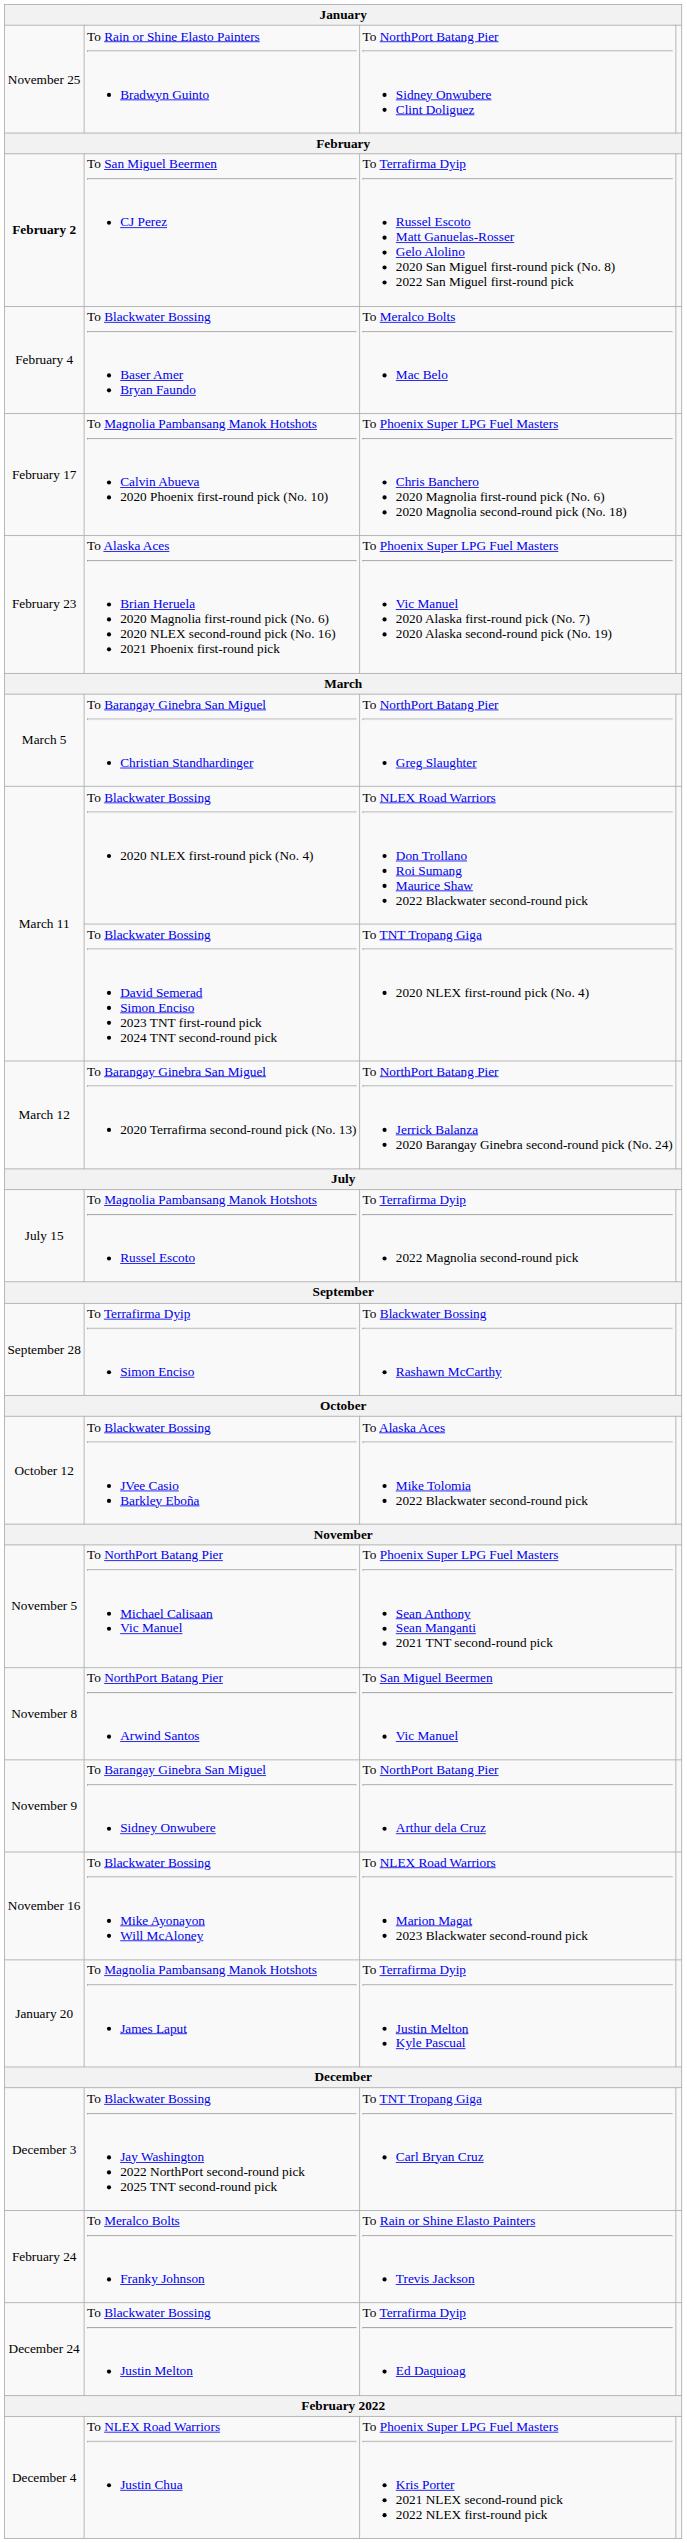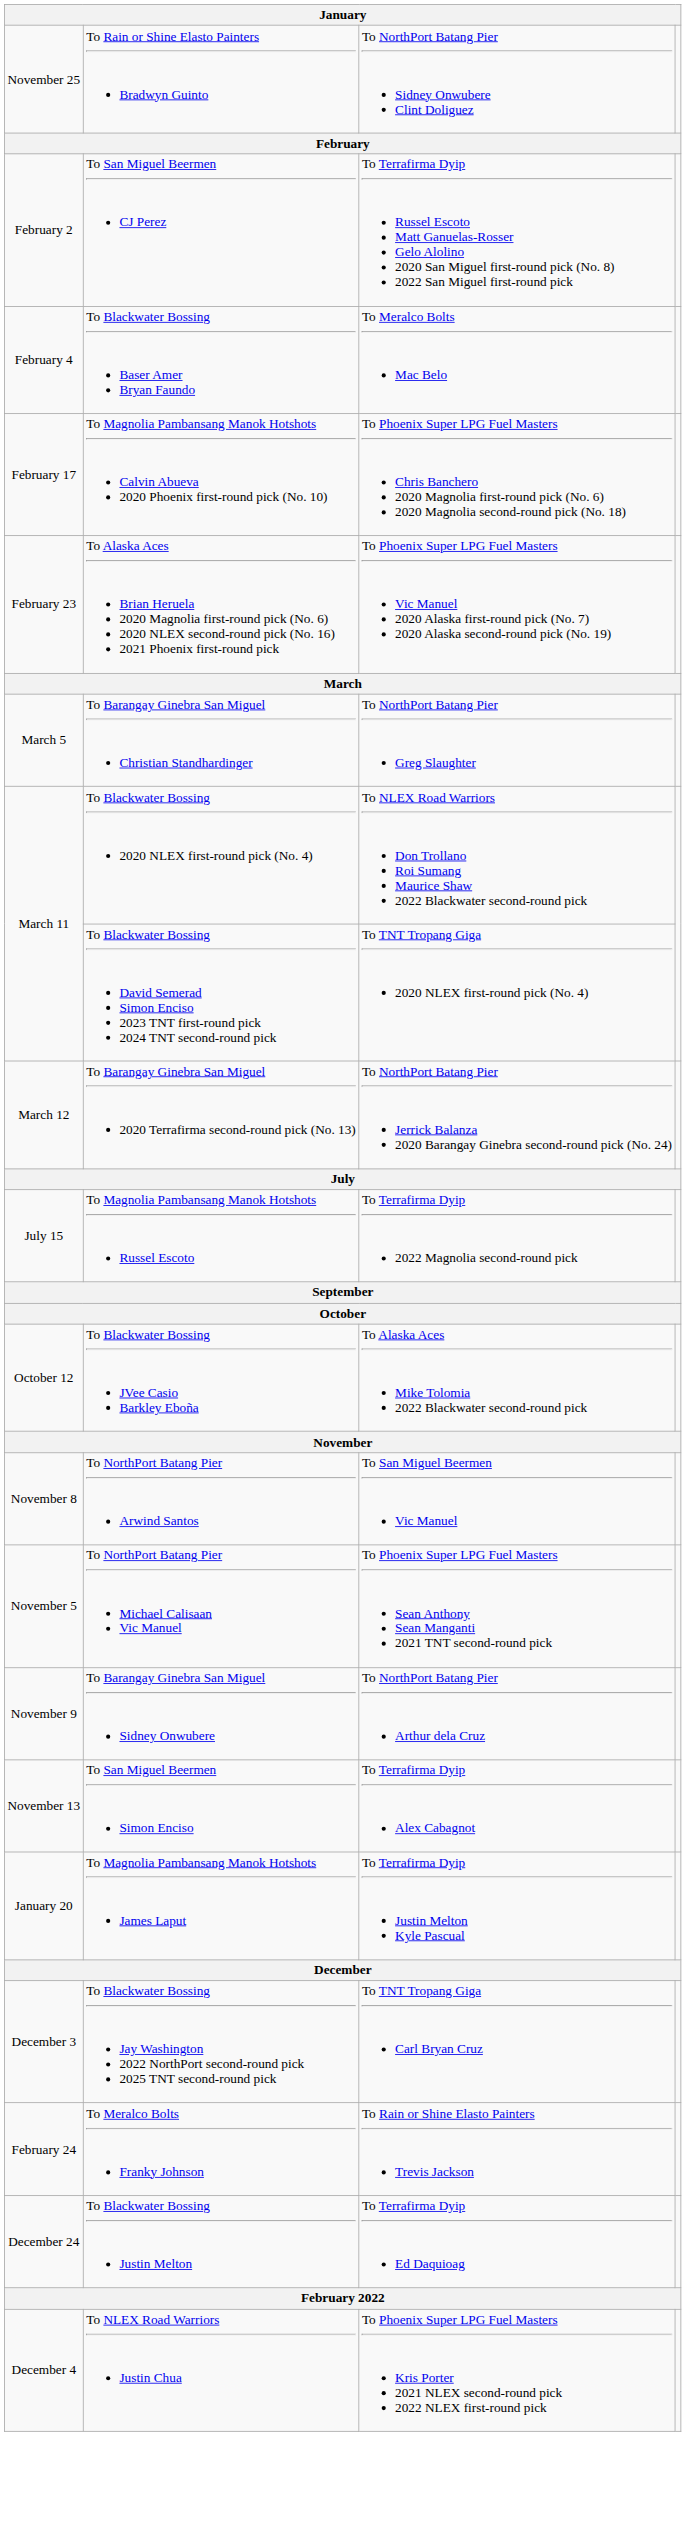 <table class="wikitable" style="text-align:center">
 <tr>
 <th colspan="4">January</th>
 </tr>
 <tr>
 <td>November 25</td>
 <td align="left" valign="top">To <a href='#'>Rain or Shine Elasto Painters</a><hr><br><ul><li><a href='#'>Bradwyn Guinto</a></li></ul></td>
 <td align="left" valign="top">To <a href='#'>NorthPort Batang Pier</a><hr><br><ul><li><a href='#'>Sidney Onwubere</a></li><li><a href='#'>Clint Doliguez</a></li></ul></td>
 <td></td>
 </tr>
 <tr>
 <th colspan="4">February</th>
 </tr>
 <tr>
-<td><strong>February 2</strong></td>
+<td>February 2</td>
 <td align="left" valign="top">To <a href='#'>San Miguel Beermen</a><hr><br><ul><li><a href='#'>CJ Perez</a></li></ul></td>
 <td align="left" valign="top">To <a href='#'>Terrafirma Dyip</a><hr><br><ul><li><a href='#'>Russel Escoto</a></li><li><a href='#'>Matt Ganuelas-Rosser</a></li><li><a href='#'>Gelo Alolino</a></li><li>2020 San Miguel first-round pick (No. 8)</li><li>2022 San Miguel first-round pick</li></ul></td>
 <td></td>
 </tr>
 <tr>
 <td>February 4</td>
 <td align="left" valign="top">To <a href='#'>Blackwater Bossing</a><hr><br><ul><li><a href='#'>Baser Amer</a></li><li><a href='#'>Bryan Faundo</a></li></ul></td>
 <td align="left" valign="top">To <a href='#'>Meralco Bolts</a><hr><br><ul><li><a href='#'>Mac Belo</a></li></ul></td>
 <td></td>
 </tr>
 <tr>
 <td>February 17</td>
 <td align="left" valign="top">To <a href='#'>Magnolia Pambansang Manok Hotshots</a><hr><br><ul><li><a href='#'>Calvin Abueva</a></li><li>2020 Phoenix first-round pick (No. 10)</li></ul></td>
 <td align="left" valign="top">To <a href='#'>Phoenix Super LPG Fuel Masters</a><hr><br><ul><li><a href='#'>Chris Banchero</a></li><li>2020 Magnolia first-round pick (No. 6)</li><li>2020 Magnolia second-round pick (No. 18)</li></ul></td>
 <td></td>
 </tr>
 <tr>
 <td>February 23</td>
 <td align="left" valign="top">To <a href='#'>Alaska Aces</a><hr><br><ul><li><a href='#'>Brian Heruela</a></li><li>2020 Magnolia first-round pick (No. 6)</li><li>2020 NLEX second-round pick (No. 16)</li><li>2021 Phoenix first-round pick</li></ul></td>
 <td align="left" valign="top">To <a href='#'>Phoenix Super LPG Fuel Masters</a><hr><br><ul><li><a href='#'>Vic Manuel</a></li><li>2020 Alaska first-round pick (No. 7)</li><li>2020 Alaska second-round pick (No. 19)</li></ul></td>
 <td></td>
 </tr>
 <tr>
 <th colspan="4">March</th>
 </tr>
 <tr>
 <td>March 5</td>
 <td align="left" valign="top">To <a href='#'>Barangay Ginebra San Miguel</a><hr><br><ul><li><a href='#'>Christian Standhardinger</a></li></ul></td>
 <td align="left" valign="top">To <a href='#'>NorthPort Batang Pier</a><hr><br><ul><li><a href='#'>Greg Slaughter</a></li></ul></td>
 <td></td>
 </tr>
 <tr>
 <td rowspan=2>March 11</td>
 <td align="left" valign="top">To <a href='#'>Blackwater Bossing</a><hr><br><ul><li>2020 NLEX first-round pick (No. 4)</li></ul></td>
 <td align="left" valign="top">To <a href='#'>NLEX Road Warriors</a><hr><br><ul><li><a href='#'>Don Trollano</a></li><li><a href='#'>Roi Sumang</a></li><li><a href='#'>Maurice Shaw</a></li><li>2022 Blackwater second-round pick</li></ul></td>
 <td rowspan=2></td>
 </tr>
 <tr>
 <td align="left" valign="top">To <a href='#'>Blackwater Bossing</a><hr><br><ul><li><a href='#'>David Semerad</a></li><li><a href='#'>Simon Enciso</a></li><li>2023 TNT first-round pick</li><li>2024 TNT second-round pick</li></ul></td>
 <td align="left" valign="top">To <a href='#'>TNT Tropang Giga</a><hr><br><ul><li>2020 NLEX first-round pick (No. 4)</li></ul></td>
 </tr>
 <tr>
 <td>March 12</td>
 <td align="left" valign="top">To <a href='#'>Barangay Ginebra San Miguel</a><hr><br><ul><li>2020 Terrafirma second-round pick (No. 13)</li></ul></td>
 <td align="left" valign="top">To <a href='#'>NorthPort Batang Pier</a><hr><br><ul><li><a href='#'>Jerrick Balanza</a></li><li>2020 Barangay Ginebra second-round pick (No. 24)</li></ul></td>
 <td></td>
 </tr>
 <tr>
 <th colspan="4">July</th>
 </tr>
 <tr>
 <td>July 15</td>
 <td align="left" valign="top">To <a href='#'>Magnolia Pambansang Manok Hotshots</a><hr><br><ul><li><a href='#'>Russel Escoto</a></li></ul></td>
 <td align="left" valign="top">To <a href='#'>Terrafirma Dyip</a><hr><br><ul><li>2022 Magnolia second-round pick</li></ul></td>
 <td></td>
 </tr>
 <tr>
 <th colspan="4">September</th>
 </tr>
 <tr>
-<td>September 28</td>
-<td align="left" valign="top">To <a href='#'>Terrafirma Dyip</a><hr><br><ul><li><a href='#'>Simon Enciso</a></li></ul></td>
-<td align="left" valign="top">To <a href='#'>Blackwater Bossing</a><hr><br><ul><li><a href='#'>Rashawn McCarthy</a></li></ul></td>
-<td></td>
-</tr>
-<tr>
 <th colspan="4">October</th>
 </tr>
 <tr>
 <td>October 12</td>
 <td align="left" valign="top">To <a href='#'>Blackwater Bossing</a><hr><br><ul><li><a href='#'>JVee Casio</a></li><li><a href='#'>Barkley Eboña</a></li></ul></td>
 <td align="left" valign="top">To <a href='#'>Alaska Aces</a><hr><br><ul><li><a href='#'>Mike Tolomia</a></li><li>2022 Blackwater second-round pick</li></ul></td>
 <td></td>
 </tr>
 <tr>
 <th colspan="4">November</th>
 </tr>
 <tr>
+<td>November 8</td>
+<td align="left" valign="top">To <a href='#'>NorthPort Batang Pier</a><hr><br><ul><li><a href='#'>Arwind Santos</a></li></ul></td>
+<td align="left" valign="top">To <a href='#'>San Miguel Beermen</a><hr><br><ul><li><a href='#'>Vic Manuel</a></li></ul></td>
+<td></td>
+</tr>
+<tr>
 <td>November 5</td>
 <td align="left" valign="top">To <a href='#'>NorthPort Batang Pier</a><hr><br><ul><li><a href='#'>Michael Calisaan</a></li><li><a href='#'>Vic Manuel</a></li></ul></td>
 <td align="left" valign="top">To <a href='#'>Phoenix Super LPG Fuel Masters</a><hr><br><ul><li><a href='#'>Sean Anthony</a></li><li><a href='#'>Sean Manganti</a></li><li>2021 TNT second-round pick</li></ul></td>
-<td></td>
-</tr>
-<tr>
-<td>November 8</td>
-<td align="left" valign="top">To <a href='#'>NorthPort Batang Pier</a><hr><br><ul><li><a href='#'>Arwind Santos</a></li></ul></td>
-<td align="left" valign="top">To <a href='#'>San Miguel Beermen</a><hr><br><ul><li><a href='#'>Vic Manuel</a></li></ul></td>
 <td></td>
 </tr>
 <tr>
 <td>November 9</td>
 <td align="left" valign="top">To <a href='#'>Barangay Ginebra San Miguel</a><hr><br><ul><li><a href='#'>Sidney Onwubere</a></li></ul></td>
 <td align="left" valign="top">To <a href='#'>NorthPort Batang Pier</a><hr><br><ul><li><a href='#'>Arthur dela Cruz</a></li></ul></td>
 <td></td>
 </tr>
 <tr>
-<td>November 16</td>
-<td align="left" valign="top">To <a href='#'>Blackwater Bossing</a><hr><br><ul><li><a href='#'>Mike Ayonayon</a></li><li><a href='#'>Will McAloney</a></li></ul></td>
-<td align="left" valign="top">To <a href='#'>NLEX Road Warriors</a><hr><br><ul><li><a href='#'>Marion Magat</a></li><li>2023 Blackwater second-round pick</li></ul></td>
+<td>November 13</td>
+<td align="left" valign="top">To <a href='#'>San Miguel Beermen</a><hr><br><ul><li><a href='#'>Simon Enciso</a></li></ul></td>
+<td align="left" valign="top">To <a href='#'>Terrafirma Dyip</a><hr><br><ul><li><a href='#'>Alex Cabagnot</a></li></ul></td>
 <td></td>
 </tr>
 <tr>
 <td>January 20</td>
 <td align="left" valign="top">To <a href='#'>Magnolia Pambansang Manok Hotshots</a><hr><br><ul><li><a href='#'>James Laput</a></li></ul></td>
 <td align="left" valign="top">To <a href='#'>Terrafirma Dyip</a><hr><br><ul><li><a href='#'>Justin Melton</a></li><li><a href='#'>Kyle Pascual</a></li></ul></td>
 <td></td>
 </tr>
 <tr>
 <th colspan="4">December</th>
 </tr>
 <tr>
 <td>December 3</td>
 <td align="left" valign="top">To <a href='#'>Blackwater Bossing</a><hr><br><ul><li><a href='#'>Jay Washington</a></li><li>2022 NorthPort second-round pick</li><li>2025 TNT second-round pick</li></ul></td>
 <td align="left" valign="top">To <a href='#'>TNT Tropang Giga</a><hr><br><ul><li><a href='#'>Carl Bryan Cruz</a></li></ul></td>
 <td></td>
 </tr>
 <tr>
 <td>February 24</td>
 <td align="left" valign="top">To <a href='#'>Meralco Bolts</a><hr><br><ul><li><a href='#'>Franky Johnson</a></li></ul></td>
 <td align="left" valign="top">To <a href='#'>Rain or Shine Elasto Painters</a><hr><br><ul><li><a href='#'>Trevis Jackson</a></li></ul></td>
 <td></td>
 </tr>
 <tr>
 <td>December 24</td>
 <td align="left" valign="top">To <a href='#'>Blackwater Bossing</a><hr><br><ul><li><a href='#'>Justin Melton</a></li></ul></td>
 <td align="left" valign="top">To <a href='#'>Terrafirma Dyip</a><hr><br><ul><li><a href='#'>Ed Daquioag</a></li></ul></td>
 <td></td>
 </tr>
 <tr>
 <th colspan="4">February 2022</th>
 </tr>
 <tr>
 <td>December 4</td>
 <td align="left" valign="top">To <a href='#'>NLEX Road Warriors</a><hr><br><ul><li><a href='#'>Justin Chua</a></li></ul></td>
 <td align="left" valign="top">To <a href='#'>Phoenix Super LPG Fuel Masters</a><hr><br><ul><li><a href='#'>Kris Porter</a></li><li>2021 NLEX second-round pick</li><li>2022 NLEX first-round pick</li></ul></td>
 <td></td>
 </tr>
 </table>
